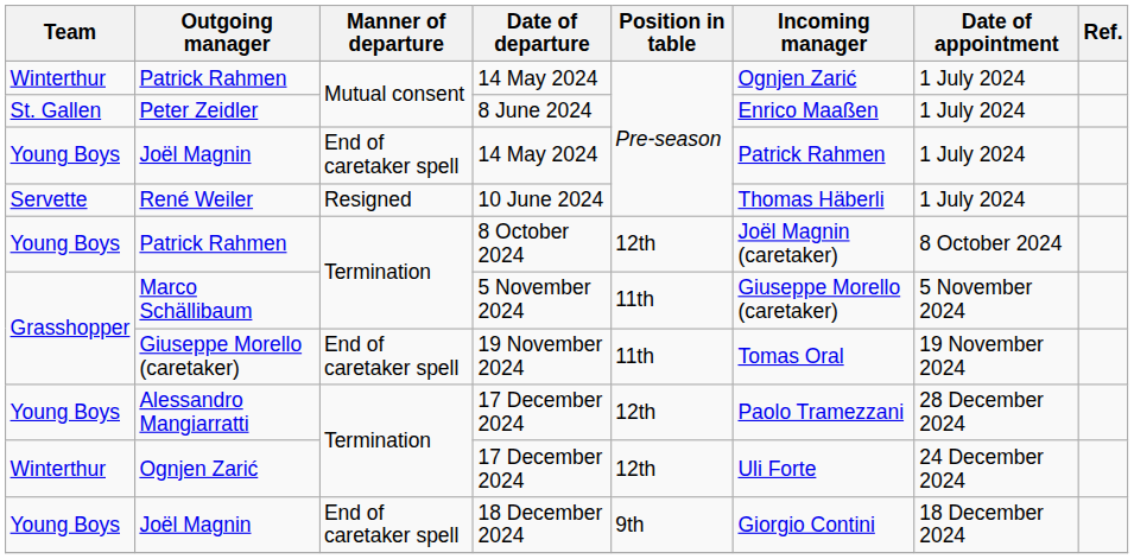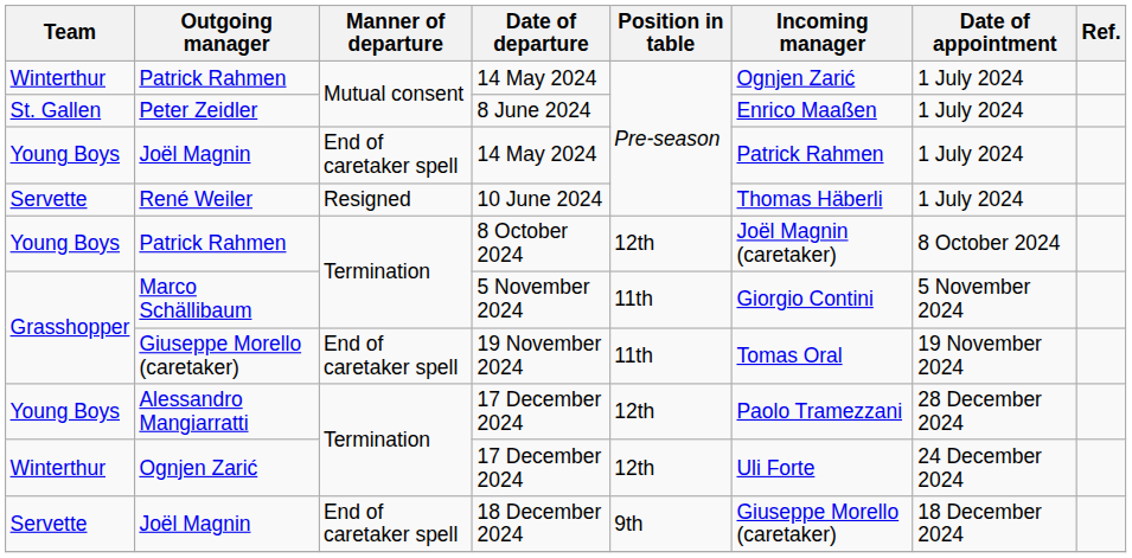 <table class="wikitable">
 <tr>
 <th>Team</th>
 <th>Outgoing manager</th>
 <th>Manner of departure</th>
 <th>Date of departure</th>
 <th>Position in table</th>
 <th>Incoming manager</th>
 <th>Date of appointment</th>
 <th>Ref.</th>
 </tr>
 <tr>
 <td><a href='#'>Winterthur</a></td>
 <td> <a href='#'>Patrick Rahmen</a></td>
 <td rowspan="2">Mutual consent</td>
 <td>14 May 2024</td>
 <td rowspan="4"><em>Pre-season</em></td>
 <td> <a href='#'>Ognjen Zarić</a></td>
 <td>1 July 2024</td>
 <td></td>
 </tr>
 <tr>
 <td><a href='#'>St. Gallen</a></td>
 <td> <a href='#'>Peter Zeidler</a></td>
 <td>8 June 2024</td>
 <td> <a href='#'>Enrico Maaßen</a></td>
 <td>1 July 2024</td>
 <td></td>
 </tr>
 <tr>
 <td><a href='#'>Young Boys</a></td>
 <td> <a href='#'>Joël Magnin</a></td>
 <td>End of caretaker spell</td>
 <td>14 May 2024</td>
 <td> <a href='#'>Patrick Rahmen</a></td>
 <td>1 July 2024</td>
 <td></td>
 </tr>
 <tr>
 <td><a href='#'>Servette</a></td>
 <td> <a href='#'>René Weiler</a></td>
 <td>Resigned</td>
 <td>10 June 2024</td>
 <td> <a href='#'>Thomas Häberli</a></td>
 <td>1 July 2024</td>
 <td></td>
 </tr>
 <tr>
 <td><a href='#'>Young Boys</a></td>
 <td> <a href='#'>Patrick Rahmen</a></td>
 <td rowspan="2">Termination</td>
 <td>8 October 2024</td>
 <td>12th</td>
 <td> <a href='#'>Joël Magnin</a> (caretaker)</td>
 <td>8 October 2024</td>
 <td></td>
 </tr>
 <tr>
 <td rowspan="2"><a href='#'>Grasshopper</a></td>
 <td> <a href='#'>Marco Schällibaum</a></td>
 <td>5 November 2024</td>
 <td>11th</td>
-<td> <a href='#'>Giuseppe Morello</a> (caretaker)</td>
+<td> <a href='#'>Giorgio Contini</a></td>
 <td>5 November 2024</td>
 <td></td>
 </tr>
 <tr>
 <td> <a href='#'>Giuseppe Morello</a> (caretaker)</td>
 <td>End of caretaker spell</td>
 <td>19 November 2024</td>
 <td>11th</td>
 <td> <a href='#'>Tomas Oral</a></td>
 <td>19 November 2024</td>
 <td></td>
 </tr>
 <tr>
 <td><a href='#'>Young Boys</a></td>
 <td> <a href='#'>Alessandro Mangiarratti</a></td>
 <td rowspan=2>Termination</td>
 <td>17 December 2024</td>
 <td>12th</td>
 <td> <a href='#'>Paolo Tramezzani</a></td>
 <td>28 December 2024</td>
 <td></td>
 </tr>
 <tr>
 <td><a href='#'>Winterthur</a></td>
 <td> <a href='#'>Ognjen Zarić</a></td>
 <td>17 December 2024</td>
 <td>12th</td>
 <td> <a href='#'>Uli Forte</a></td>
 <td>24 December 2024</td>
 <td></td>
 </tr>
 <tr>
-<td><a href='#'>Young Boys</a></td>
+<td><a href='#'>Servette</a></td>
 <td> <a href='#'>Joël Magnin</a></td>
 <td>End of caretaker spell</td>
 <td>18 December 2024</td>
 <td>9th</td>
-<td> <a href='#'>Giorgio Contini</a></td>
+<td> <a href='#'>Giuseppe Morello</a> (caretaker)</td>
 <td>18 December 2024</td>
 <td></td>
 </tr>
 <tr>
 </tr>
 </table>
